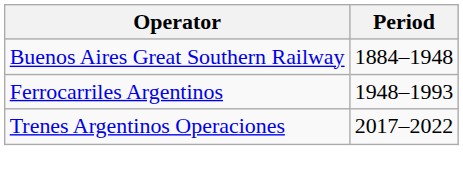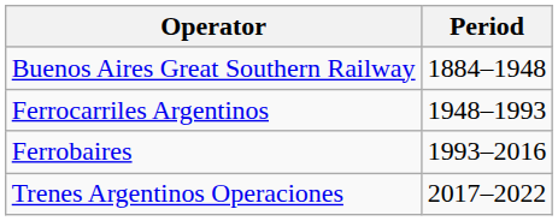 <table class= wikitable>
 <tr>
 <th>Operator</th>
 <th>Period</th>
 </tr>
 <tr>
 <td> <a href='#'>Buenos Aires Great Southern Railway</a></td>
 <td>1884–1948</td>
 </tr>
 <tr>
 <td> <a href='#'>Ferrocarriles Argentinos</a></td>
 <td>1948–1993</td>
 </tr>
 <tr>
+<td> <a href='#'>Ferrobaires</a></td>
+<td>1993–2016</td>
+</tr>
+<tr>
 <td> <a href='#'>Trenes Argentinos Operaciones</a></td>
 <td>2017–2022</td>
 </tr>
 </table>
